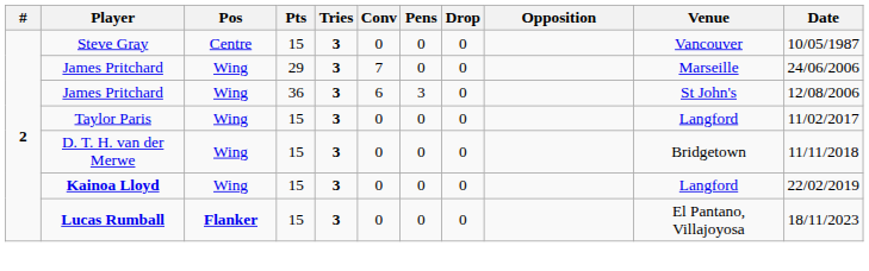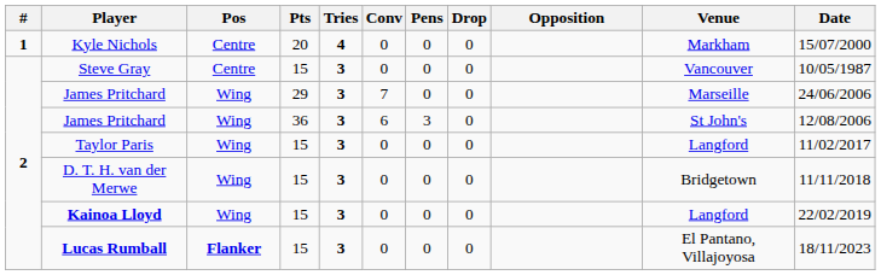 <table class="wikitable" style="font-size:100%; text-align:center;">
 <tr>
 <th style="width:35px;">#</th>
 <th style="width:162px;">Player</th>
 <th style="width:95px;">Pos</th>
 <th style="width:35px;">Pts</th>
 <th style="width:35px;">Tries</th>
 <th style="width:35px;">Conv</th>
 <th style="width:35px;">Pens</th>
 <th style="width:35px;">Drop</th>
 <th style="width:165px;">Opposition</th>
 <th style="width:165px;">Venue</th>
 <th style="width:65px;">Date</th>
+</tr>
+<tr>
+<td><strong>1</strong></td>
+<td><a href='#'>Kyle Nichols</a></td>
+<td><a href='#'>Centre</a></td>
+<td>20</td>
+<td><strong>4</strong></td>
+<td>0</td>
+<td>0</td>
+<td>0</td>
+<td></td>
+<td> <a href='#'>Markham</a></td>
+<td>15/07/2000</td>
 </tr>
 <tr>
 <td rowspan="7"><strong>2</strong></td>
 <td><a href='#'>Steve Gray</a></td>
 <td><a href='#'>Centre</a></td>
 <td>15</td>
 <td><strong>3</strong></td>
 <td>0</td>
 <td>0</td>
 <td>0</td>
 <td></td>
 <td> <a href='#'>Vancouver</a></td>
 <td>10/05/1987</td>
 </tr>
 <tr>
 <td><a href='#'>James Pritchard</a></td>
 <td><a href='#'>Wing</a></td>
 <td>29</td>
 <td><strong>3</strong></td>
 <td>7</td>
 <td>0</td>
 <td>0</td>
 <td></td>
 <td> <a href='#'>Marseille</a></td>
 <td>24/06/2006</td>
 </tr>
 <tr>
 <td><a href='#'>James Pritchard</a></td>
 <td><a href='#'>Wing</a></td>
 <td>36</td>
 <td><strong>3</strong></td>
 <td>6</td>
 <td>3</td>
 <td>0</td>
 <td></td>
 <td> <a href='#'>St John's</a></td>
 <td>12/08/2006</td>
 </tr>
 <tr>
 <td><a href='#'>Taylor Paris</a></td>
 <td><a href='#'>Wing</a></td>
 <td>15</td>
 <td><strong>3</strong></td>
 <td>0</td>
 <td>0</td>
 <td>0</td>
 <td></td>
 <td> <a href='#'>Langford</a></td>
 <td>11/02/2017</td>
 </tr>
 <tr>
 <td><a href='#'>D. T. H. van der Merwe</a></td>
 <td><a href='#'>Wing</a></td>
 <td>15</td>
 <td><strong>3</strong></td>
 <td>0</td>
 <td>0</td>
 <td>0</td>
 <td></td>
 <td> Bridgetown</td>
 <td>11/11/2018</td>
 </tr>
 <tr>
 <td><strong><a href='#'>Kainoa Lloyd</a></strong></td>
 <td><a href='#'>Wing</a></td>
 <td>15</td>
 <td><strong>3</strong></td>
 <td>0</td>
 <td>0</td>
 <td>0</td>
 <td></td>
 <td> <a href='#'>Langford</a></td>
 <td>22/02/2019</td>
 </tr>
 <tr>
 <td><strong><a href='#'>Lucas Rumball</a></strong></td>
 <td><strong><a href='#'>Flanker</a></strong></td>
 <td>15</td>
 <td><strong>3</strong></td>
 <td>0</td>
 <td>0</td>
 <td>0</td>
 <td></td>
 <td> El Pantano, Villajoyosa</td>
 <td>18/11/2023</td>
 </tr>
 </table>
